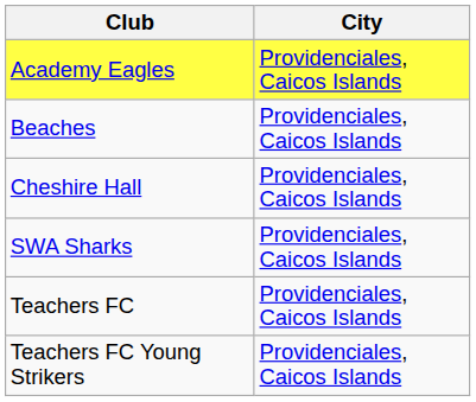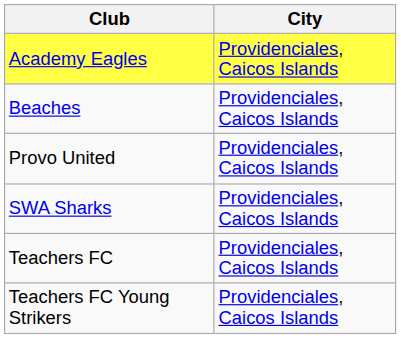 <table class="wikitable">
 <tr>
 <th width="175px">Club</th>
 <th width="150px">City</th>
 </tr>
 <tr bgcolor=#ff4>
 <td><a href='#'>Academy Eagles</a></td>
 <td><a href='#'>Providenciales</a>, <a href='#'>Caicos Islands</a></td>
 </tr>
 <tr>
 <td><a href='#'>Beaches</a></td>
 <td><a href='#'>Providenciales</a>, <a href='#'>Caicos Islands</a></td>
 </tr>
 <tr>
-<td><a href='#'>Cheshire Hall</a></td>
+<td>Provo United</td>
 <td><a href='#'>Providenciales</a>, <a href='#'>Caicos Islands</a></td>
 </tr>
 <tr>
 <td><a href='#'>SWA Sharks</a></td>
 <td><a href='#'>Providenciales</a>, <a href='#'>Caicos Islands</a></td>
 </tr>
 <tr>
 <td>Teachers FC</td>
 <td><a href='#'>Providenciales</a>, <a href='#'>Caicos Islands</a></td>
 </tr>
 <tr>
 <td>Teachers FC Young Strikers</td>
 <td><a href='#'>Providenciales</a>, <a href='#'>Caicos Islands</a></td>
 </tr>
 </table>
